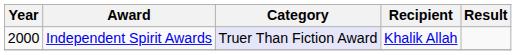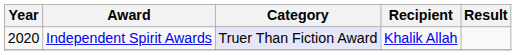 <table class="wikitable">
 <tr>
 <th>Year</th>
 <th>Award</th>
 <th>Category</th>
 <th>Recipient</th>
 <th>Result</th>
 </tr>
 <tr>
-<td>2000</td>
+<td>2020</td>
 <td><a href='#'>Independent Spirit Awards</a></td>
 <td style="background: lavender;">Truer Than Fiction Award</td>
 <td><a href='#'>Khalik Allah</a></td>
 <td></td>
 </tr>
 <tr>
 </tr>
 </table>
